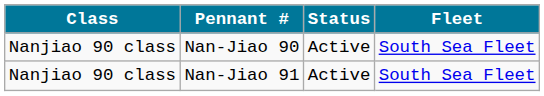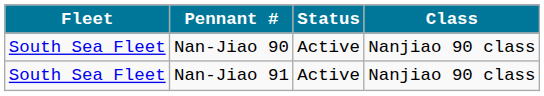 <table class="wikitable">
 <tr>
-<th style="background:#079;color:#fff;">Class</th>
+<th style="background:#079;color:#fff;">Fleet</th>
 <th style="background:#079;color:#fff;">Pennant #</th>
 <th style="background:#079;color:#fff;">Status</th>
-<th style="background:#079;color:#fff;">Fleet</th>
+<th style="background:#079;color:#fff;">Class</th>
 </tr>
 <tr>
-<td>Nanjiao 90 class</td>
+<td><a href='#'>South Sea Fleet</a></td>
 <td>Nan-Jiao 90</td>
 <td>Active</td>
-<td><a href='#'>South Sea Fleet</a></td>
+<td>Nanjiao 90 class</td>
 </tr>
 <tr>
-<td>Nanjiao 90 class</td>
+<td><a href='#'>South Sea Fleet</a></td>
 <td>Nan-Jiao 91</td>
 <td>Active</td>
-<td><a href='#'>South Sea Fleet</a></td>
+<td>Nanjiao 90 class</td>
 </tr>
 </table>
